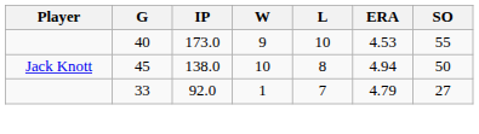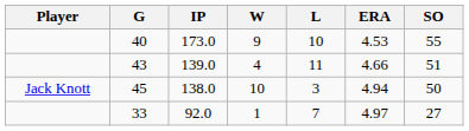 <table class="wikitable sortable">
 <tr>
 <th bgcolor="#DDDDFF" width="16%">Player</th>
 <th bgcolor="#DDDDFF" width="9%">G</th>
 <th bgcolor="#DDDDFF" width="9%">IP</th>
 <th bgcolor="#DDDDFF" width="9%">W</th>
 <th bgcolor="#DDDDFF" width="9%">L</th>
 <th bgcolor="#DDDDFF" width="9%">ERA</th>
 <th bgcolor="#DDDDFF" width="9%">SO</th>
 </tr>
 <tr align="center">
 <td></td>
 <td>40</td>
 <td>173.0</td>
 <td>9</td>
 <td>10</td>
 <td>4.53</td>
 <td>55</td>
 </tr>
 <tr align="center">
+<td></td>
+<td>43</td>
+<td>139.0</td>
+<td>4</td>
+<td>11</td>
+<td>4.66</td>
+<td>51</td>
+</tr>
+<tr align="center">
 <td><a href='#'>Jack Knott</a></td>
 <td>45</td>
 <td>138.0</td>
 <td>10</td>
-<td>8</td>
+<td>3</td>
 <td>4.94</td>
 <td>50</td>
 </tr>
 <tr align="center">
 <td></td>
 <td>33</td>
 <td>92.0</td>
 <td>1</td>
 <td>7</td>
-<td>4.79</td>
+<td>4.97</td>
 <td>27</td>
 </tr>
 </table>
